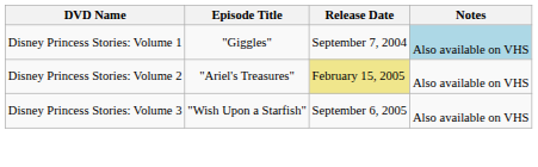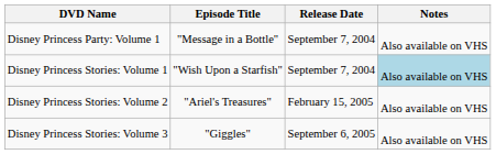 <table class="wikitable">
 <tr>
 <th>DVD Name</th>
 <th>Episode Title</th>
 <th>Release Date</th>
 <th>Notes</th>
 </tr>
 <tr>
+<td>Disney Princess Party: Volume 1</td>
+<td style="text-align:center;">"Message in a Bottle"</td>
+<td>September 7, 2004</td>
+<td><br>Also available on VHS</td>
+</tr>
+<tr>
 <td>Disney Princess Stories: Volume 1</td>
-<td style="text-align:center;">"Giggles"</td>
+<td style="text-align:center;">"Wish Upon a Starfish"</td>
 <td>September 7, 2004</td>
 <td style="background: lightblue;"><br>Also available on VHS</td>
 </tr>
 <tr>
 <td>Disney Princess Stories: Volume 2</td>
 <td style="text-align:center;">"Ariel's Treasures"</td>
-<td style="background: khaki;">February 15, 2005</td>
+<td>February 15, 2005</td>
 <td><br>Also available on VHS</td>
 </tr>
 <tr>
 <td>Disney Princess Stories: Volume 3</td>
-<td style="text-align:center;">"Wish Upon a Starfish"</td>
+<td style="text-align:center;">"Giggles"</td>
 <td>September 6, 2005</td>
 <td><br>Also available on VHS</td>
 </tr>
 </table>
